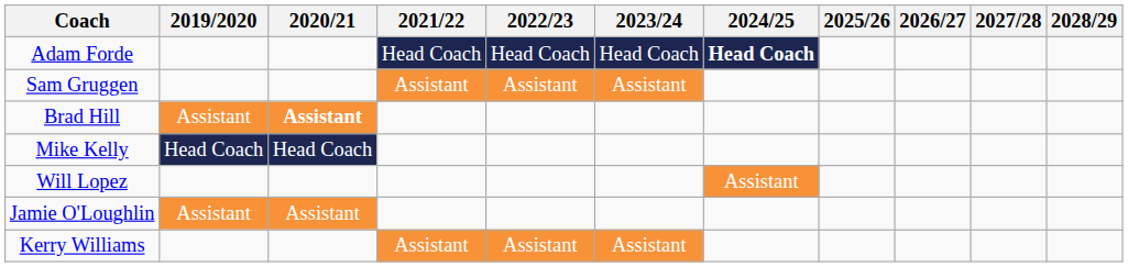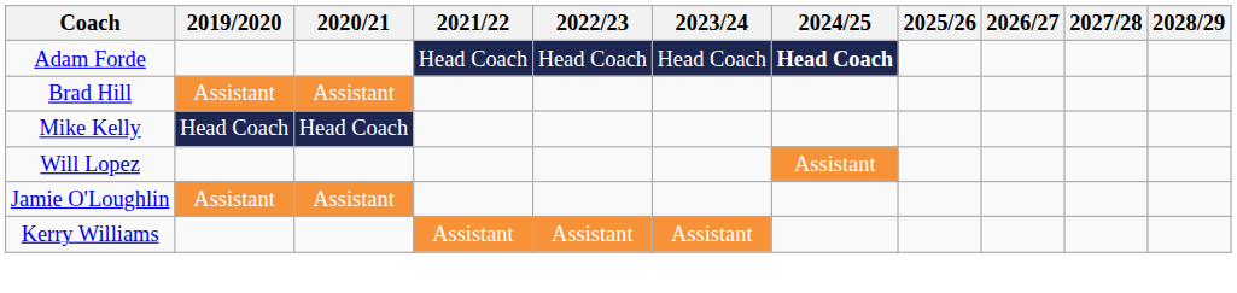 <table class="wikitable sortable" style="text-align: center;">
 <tr>
 <th>Coach</th>
 <th>2019/2020</th>
 <th>2020/21</th>
 <th>2021/22</th>
 <th>2022/23</th>
 <th>2023/24</th>
 <th>2024/25</th>
 <th>2025/26</th>
 <th>2026/27</th>
 <th>2027/28</th>
 <th>2028/29</th>
 </tr>
 <tr>
 <td data-sort-value="Forde, Adam"><a href='#'>Adam Forde</a></td>
 <td></td>
 <td></td>
 <td style="background: #1C2651; color: white; text-align:center;">Head Coach</td>
 <td style="background: #1C2651; color: white; text-align:center;">Head Coach</td>
 <td style="background: #1C2651; color: white; text-align:center;">Head Coach</td>
 <td style="background: #1C2651; color: white; text-align:center;"><strong>Head Coach</strong></td>
 <td></td>
 <td></td>
 <td></td>
 <td></td>
 </tr>
 <tr>
-<td data-sort-value="Gruggen, Sam"><a href='#'>Sam Gruggen</a></td>
-<td></td>
-<td></td>
+<td data-sort-value="Hill, Brad"><a href='#'>Brad Hill</a></td>
 <td style="background: #F79239; color: white; text-align:center;">Assistant</td>
 <td style="background: #F79239; color: white; text-align:center;">Assistant</td>
-<td style="background: #F79239; color: white; text-align:center;">Assistant</td>
-<td></td>
-<td></td>
-<td></td>
-<td></td>
-<td></td>
-</tr>
-<tr>
-<td data-sort-value="Hill, Brad"><a href='#'>Brad Hill</a></td>
-<td style="background: #F79239; color: white; text-align:center;">Assistant</td>
-<td style="background: #F79239; color: white; text-align:center;"><strong>Assistant</strong></td>
 <td></td>
 <td></td>
 <td></td>
 <td></td>
 <td></td>
 <td></td>
 <td></td>
 <td></td>
 </tr>
 <tr>
 <td data-sort-value="Kelly, Mike"><a href='#'>Mike Kelly</a></td>
 <td style="background: #1C2651; color: white; text-align:center;">Head Coach</td>
 <td style="background: #1C2651; color: white; text-align:center;">Head Coach</td>
 <td></td>
 <td></td>
 <td></td>
 <td></td>
 <td></td>
 <td></td>
 <td></td>
 <td></td>
 </tr>
 <tr>
 <td data-sort-value="Lopez, Will"><a href='#'>Will Lopez</a></td>
 <td></td>
 <td></td>
 <td></td>
 <td></td>
 <td></td>
 <td style="background: #F79239; color: white; text-align:center;">Assistant</td>
 <td></td>
 <td></td>
 <td></td>
 <td></td>
 </tr>
 <tr>
 <td data-sort-value="O'Loughlin, Jamie"><a href='#'>Jamie O'Loughlin</a></td>
 <td style="background: #F79239; color: white;">Assistant</td>
 <td style="background: #F79239; color: white;">Assistant</td>
 <td></td>
 <td></td>
 <td></td>
 <td></td>
 <td></td>
 <td></td>
 <td></td>
 <td></td>
 </tr>
 <tr>
 <td data-sort-value="Williams, Kerry"><a href='#'>Kerry Williams</a></td>
 <td></td>
 <td></td>
 <td style="background: #F79239; color: white; text-align:center;">Assistant</td>
 <td style="background: #F79239; color: white; text-align:center;">Assistant</td>
 <td style="background: #F79239; color: white; text-align:center;">Assistant</td>
 <td></td>
 <td></td>
 <td></td>
 <td></td>
 <td></td>
 </tr>
 </table>
